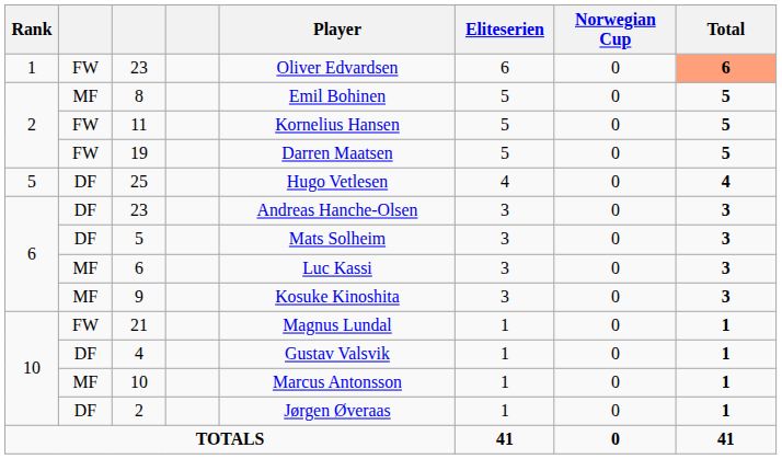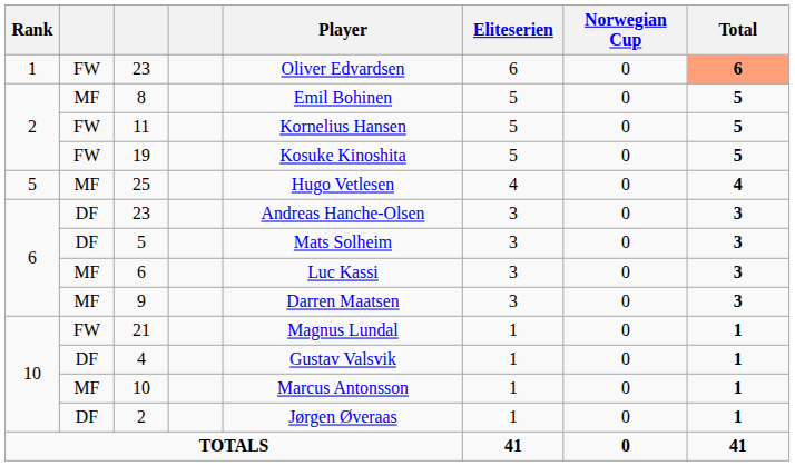 <table class="wikitable" style="font-size: 95%; text-align: center;">
 <tr>
 <th width=40>Rank</th>
 <th width=40></th>
 <th width=40></th>
 <th width=40></th>
 <th width=200>Player</th>
 <th width=80><a href='#'>Eliteserien</a></th>
 <th width=100><a href='#'>Norwegian Cup</a></th>
 <th width=80><strong>Total</strong></th>
 </tr>
 <tr>
 <td>1</td>
 <td>FW</td>
 <td>23</td>
 <td></td>
 <td><a href='#'>Oliver Edvardsen</a></td>
 <td>6</td>
 <td>0</td>
 <td style="background: lightsalmon;"><strong>6</strong></td>
 </tr>
 <tr>
 <td rowspan="3">2</td>
 <td>MF</td>
 <td>8</td>
 <td></td>
 <td><a href='#'>Emil Bohinen</a></td>
 <td>5</td>
 <td>0</td>
 <td><strong>5</strong></td>
 </tr>
 <tr>
 <td>FW</td>
 <td>11</td>
 <td></td>
 <td><a href='#'>Kornelius Hansen</a></td>
 <td>5</td>
 <td>0</td>
 <td><strong>5</strong></td>
 </tr>
 <tr>
 <td>FW</td>
 <td>19</td>
 <td></td>
-<td><a href='#'>Darren Maatsen</a></td>
+<td><a href='#'>Kosuke Kinoshita</a></td>
 <td>5</td>
 <td>0</td>
 <td><strong>5</strong></td>
 </tr>
 <tr>
 <td>5</td>
-<td>DF</td>
+<td>MF</td>
 <td>25</td>
 <td></td>
 <td><a href='#'>Hugo Vetlesen</a></td>
 <td>4</td>
 <td>0</td>
 <td><strong>4</strong></td>
 </tr>
 <tr>
 <td rowspan="4">6</td>
 <td>DF</td>
 <td>23</td>
 <td></td>
 <td><a href='#'>Andreas Hanche-Olsen</a></td>
 <td>3</td>
 <td>0</td>
 <td><strong>3</strong></td>
 </tr>
 <tr>
 <td>DF</td>
 <td>5</td>
 <td></td>
 <td><a href='#'>Mats Solheim</a></td>
 <td>3</td>
 <td>0</td>
 <td><strong>3</strong></td>
 </tr>
 <tr>
 <td>MF</td>
 <td>6</td>
 <td></td>
 <td><a href='#'>Luc Kassi</a></td>
 <td>3</td>
 <td>0</td>
 <td><strong>3</strong></td>
 </tr>
 <tr>
 <td>MF</td>
 <td>9</td>
 <td></td>
-<td><a href='#'>Kosuke Kinoshita</a></td>
+<td><a href='#'>Darren Maatsen</a></td>
 <td>3</td>
 <td>0</td>
 <td><strong>3</strong></td>
 </tr>
 <tr>
 <td rowspan="4">10</td>
 <td>FW</td>
 <td>21</td>
 <td></td>
 <td><a href='#'>Magnus Lundal</a></td>
 <td>1</td>
 <td>0</td>
 <td><strong>1</strong></td>
 </tr>
 <tr>
 <td>DF</td>
 <td>4</td>
 <td></td>
 <td><a href='#'>Gustav Valsvik</a></td>
 <td>1</td>
 <td>0</td>
 <td><strong>1</strong></td>
 </tr>
 <tr>
 <td>MF</td>
 <td>10</td>
 <td></td>
 <td><a href='#'>Marcus Antonsson</a></td>
 <td>1</td>
 <td>0</td>
 <td><strong>1</strong></td>
 </tr>
 <tr>
 <td>DF</td>
 <td>2</td>
 <td></td>
 <td><a href='#'>Jørgen Øveraas</a></td>
 <td>1</td>
 <td>0</td>
 <td><strong>1</strong></td>
 </tr>
 <tr>
 <td colspan="5"><strong>TOTALS</strong></td>
 <td><strong>41</strong></td>
 <td><strong>0</strong></td>
 <td><strong>41</strong></td>
 </tr>
 </table>
